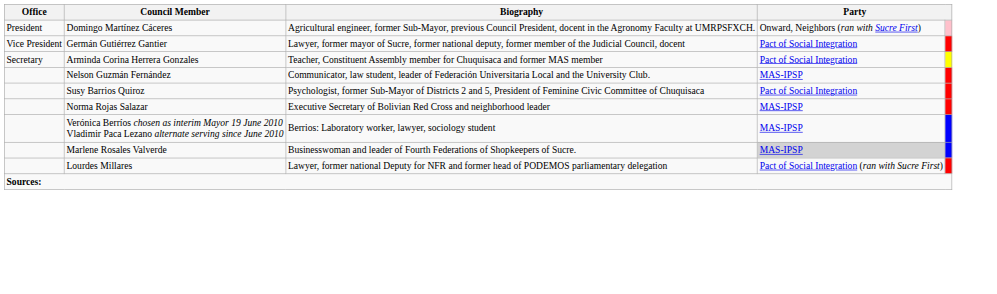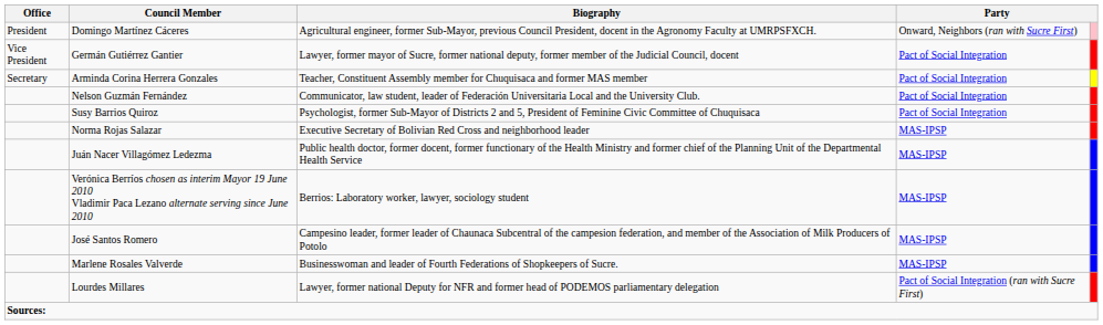 <table class="wikitable sortable" style="font-size: 95%">
 <tr style="background:#E9E9E9;">
 <th><strong>Office</strong></th>
 <th><strong>Council Member</strong></th>
 <th><strong>Biography</strong></th>
 <th colspan="2"><strong>Party</strong></th>
 </tr>
 <tr>
 <td>President</td>
 <td>Domingo Martínez Cáceres</td>
 <td>Agricultural engineer, former Sub-Mayor, previous Council President, docent in the Agronomy Faculty at UMRPSFXCH.</td>
 <td>Onward, Neighbors (<em>ran with <a href='#'>Sucre First</a></em>)</td>
 <td bgcolor="pink"> </td>
 </tr>
 <tr>
 <td>Vice President</td>
 <td>Germán Gutiérrez Gantier</td>
 <td>Lawyer, former mayor of Sucre, former national deputy, former member of the Judicial Council, docent</td>
 <td><a href='#'>Pact of Social Integration</a></td>
 <td bgcolor="red"> </td>
 </tr>
 <tr>
 <td>Secretary</td>
 <td>Arminda Corina Herrera Gonzales</td>
 <td>Teacher, Constituent Assembly member for Chuquisaca and former MAS member</td>
 <td><a href='#'>Pact of Social Integration</a></td>
 <td bgcolor="yellow"> </td>
 </tr>
 <tr>
 <td></td>
 <td>Nelson Guzmán Fernández</td>
 <td>Communicator, law student, leader of Federación Universitaria Local and the University Club.</td>
-<td><a href='#'>MAS-IPSP</a></td>
+<td><a href='#'>Pact of Social Integration</a></td>
 <td bgcolor="red"> </td>
 </tr>
 <tr>
 <td></td>
 <td>Susy Barrios Quiroz</td>
 <td>Psychologist, former Sub-Mayor of Districts 2 and 5, President of Feminine Civic Committee of Chuquisaca</td>
 <td><a href='#'>Pact of Social Integration</a></td>
 <td bgcolor="red"> </td>
 </tr>
 <tr>
 <td></td>
 <td>Norma Rojas Salazar</td>
 <td>Executive Secretary of Bolivian Red Cross and neighborhood leader</td>
 <td><a href='#'>MAS-IPSP</a></td>
 <td bgcolor="red"> </td>
 </tr>
 <tr>
 <td></td>
+<td>Juán Nacer Villagómez Ledezma</td>
+<td>Public health doctor, former docent, former functionary of the Health Ministry and former chief of the Planning Unit of the Departmental Health Service</td>
+<td><a href='#'>MAS-IPSP</a></td>
+<td bgcolor="blue"> </td>
+</tr>
+<tr>
+<td></td>
 <td>Verónica Berríos <em>chosen as interim Mayor 19 June 2010</em><br> Vladimir Paca Lezano <em>alternate serving since June 2010</em></td>
 <td>Berrios: Laboratory worker, lawyer, sociology student <br></td>
 <td><a href='#'>MAS-IPSP</a></td>
 <td bgcolor="blue"> </td>
 </tr>
 <tr>
 <td></td>
+<td>José Santos Romero</td>
+<td>Campesino leader, former leader of Chaunaca Subcentral of the campesion federation, and member of the Association of Milk Producers of Potolo</td>
+<td><a href='#'>MAS-IPSP</a></td>
+<td bgcolor="blue"> </td>
+</tr>
+<tr>
+<td></td>
 <td>Marlene Rosales Valverde</td>
 <td>Businesswoman and leader of Fourth Federations of Shopkeepers of Sucre.</td>
-<td style="background: lightgrey;"><a href='#'>MAS-IPSP</a></td>
+<td><a href='#'>MAS-IPSP</a></td>
 <td bgcolor="blue"> </td>
 </tr>
 <tr>
 <td></td>
 <td>Lourdes Millares</td>
 <td>Lawyer, former national Deputy for NFR and former head of PODEMOS parliamentary delegation</td>
 <td><a href='#'>Pact of Social Integration</a> (<em>ran with Sucre First</em>)</td>
 <td bgcolor="red"> </td>
 </tr>
 <tr>
 <td colspan="5"><strong>Sources:</strong>  </td>
 </tr>
 </table>
